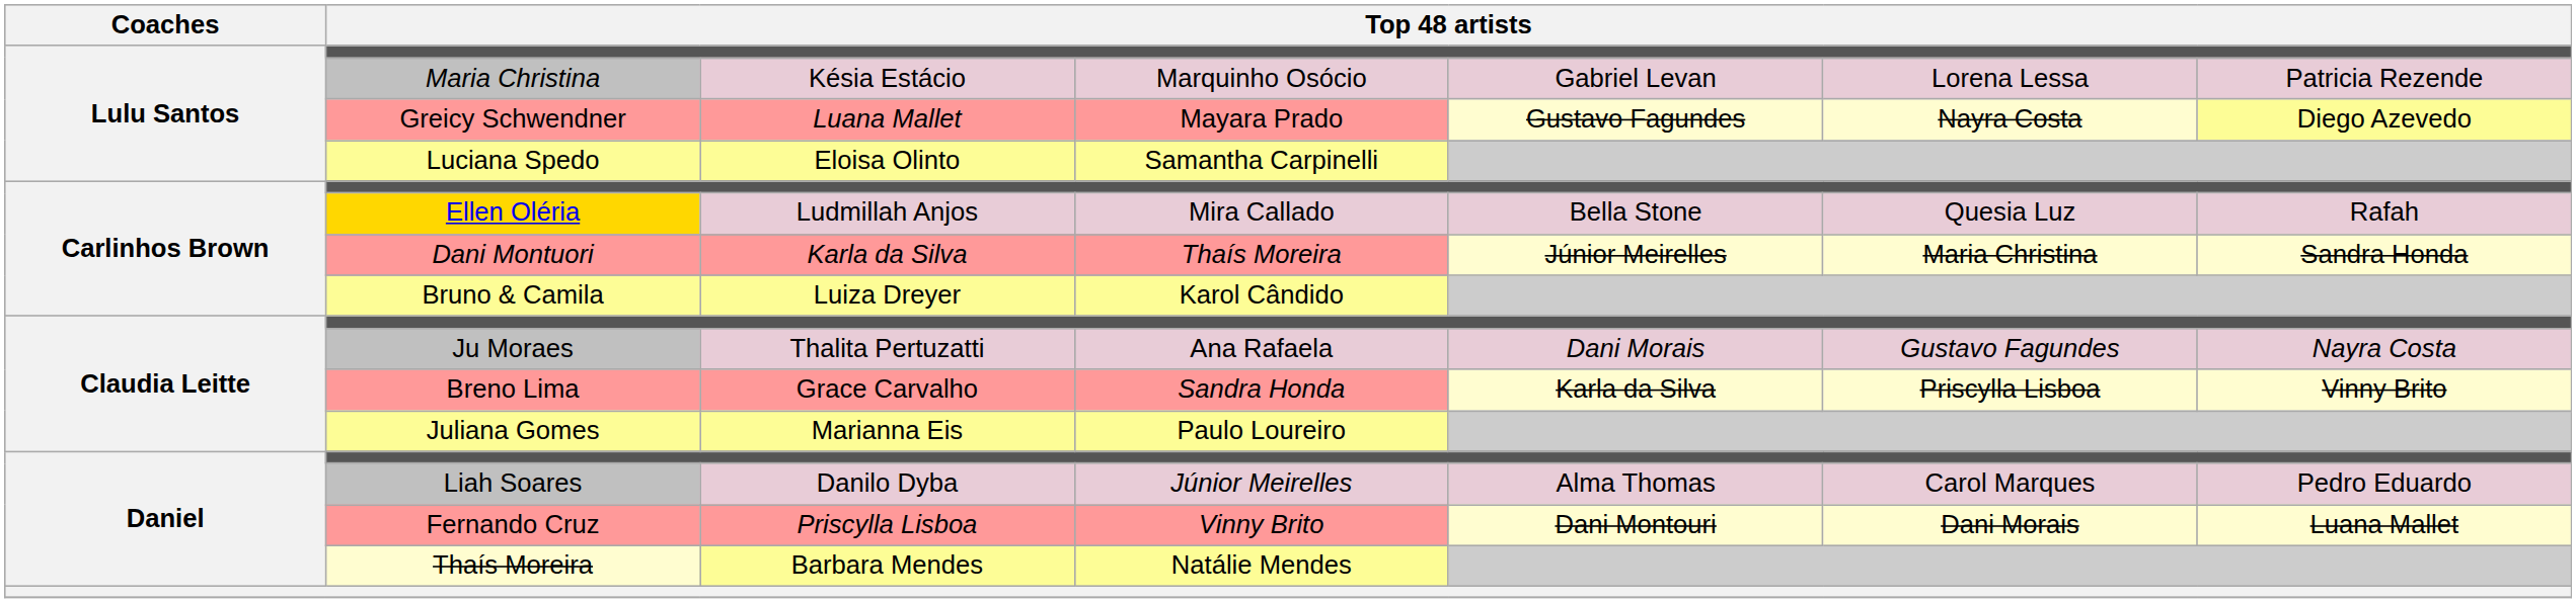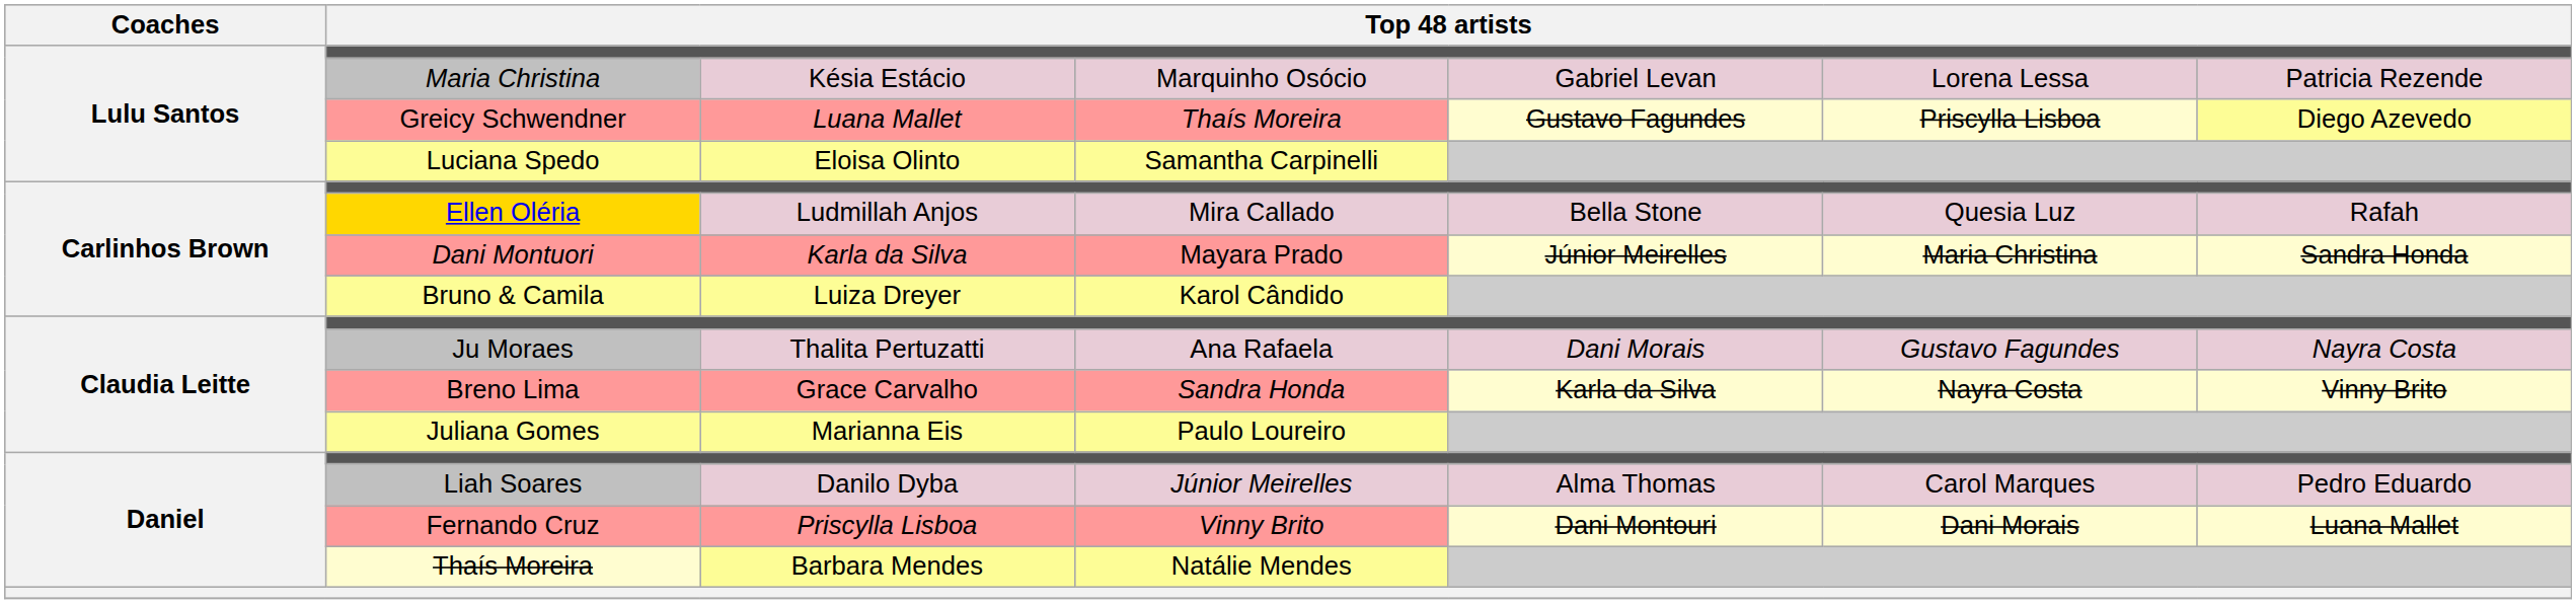 <table class="wikitable" style="text-align:center; width:100%;">
 <tr>
 <th scope="col" width="12%">Coaches</th>
 <th scope="col" width="85%" colspan=6>Top 48 artists</th>
 </tr>
 <tr>
 <th rowspan=4>Lulu Santos</th>
 <td colspan=6  bgcolor=555555></td>
 </tr>
 <tr>
 <td width="14%" bgcolor=C0C0C0><em>Maria Christina</em></td>
 <td width="14%" bgcolor=E8CCD7>Késia Estácio</td>
 <td width="14%" bgcolor=E8CCD7>Marquinho Osócio</td>
 <td width="14%" bgcolor=E8CCD7>Gabriel Levan</td>
 <td width="14%" bgcolor=E8CCD7>Lorena Lessa</td>
 <td width="14%" bgcolor=E8CCD7>Patricia Rezende</td>
 </tr>
 <tr>
 <td bgcolor=FF9999>Greicy Schwendner</td>
 <td bgcolor=FF9999><em>Luana Mallet</em></td>
-<td bgcolor=FF9999>Mayara Prado</td>
+<td bgcolor=FF9999><em>Thaís Moreira</em></td>
 <td bgcolor=FFFDD0><s>Gustavo Fagundes</s></td>
-<td bgcolor=FFFDD0><s>Nayra Costa</s></td>
+<td bgcolor=FFFDD0><s>Priscylla Lisboa</s></td>
 <td bgcolor=FDFD96>Diego Azevedo</td>
 </tr>
 <tr>
 <td bgcolor=FDFD96>Luciana Spedo</td>
 <td bgcolor=FDFD96>Eloisa Olinto</td>
 <td bgcolor=FDFD96>Samantha Carpinelli</td>
 <td bgcolor=CCCCCC colspan=3></td>
 </tr>
 <tr>
 <th rowspan=4>Carlinhos Brown</th>
 <td colspan=6  bgcolor=555555></td>
 </tr>
 <tr>
 <td bgcolor=FFD700><a href='#'>Ellen Oléria</a></td>
 <td bgcolor=E8CCD7>Ludmillah Anjos</td>
 <td bgcolor=E8CCD7>Mira Callado</td>
 <td bgcolor=E8CCD7>Bella Stone</td>
 <td bgcolor=E8CCD7>Quesia Luz</td>
 <td bgcolor=E8CCD7>Rafah</td>
 </tr>
 <tr>
 <td bgcolor=FF9999><em>Dani Montuori</em></td>
 <td bgcolor=FF9999><em>Karla da Silva</em></td>
-<td bgcolor=FF9999><em>Thaís Moreira</em></td>
+<td bgcolor=FF9999>Mayara Prado</td>
 <td bgcolor=FFFDD0><s>Júnior Meirelles</s></td>
 <td bgcolor=FFFDD0><s>Maria Christina</s></td>
 <td bgcolor=FFFDD0><s>Sandra Honda</s></td>
 </tr>
 <tr>
 <td bgcolor=FDFD96>Bruno & Camila</td>
 <td bgcolor=FDFD96>Luiza Dreyer</td>
 <td bgcolor=FDFD96>Karol Cândido</td>
 <td bgcolor=CCCCCC colspan=3></td>
 </tr>
 <tr>
 <th rowspan=4>Claudia Leitte</th>
 <td colspan=6  bgcolor=555555></td>
 </tr>
 <tr>
 <td bgcolor=C0C0C0>Ju Moraes</td>
 <td bgcolor=E8CCD7>Thalita Pertuzatti</td>
 <td bgcolor=E8CCD7>Ana Rafaela</td>
 <td bgcolor=E8CCD7><em>Dani Morais</em></td>
 <td bgcolor=E8CCD7><em>Gustavo Fagundes</em></td>
 <td bgcolor=E8CCD7><em>Nayra Costa</em></td>
 </tr>
 <tr>
 <td bgcolor=FF9999>Breno Lima</td>
 <td bgcolor=FF9999>Grace Carvalho</td>
 <td bgcolor=FF9999><em>Sandra Honda</em></td>
 <td bgcolor=FFFDD0><s>Karla da Silva</s></td>
-<td bgcolor=FFFDD0><s>Priscylla Lisboa</s></td>
+<td bgcolor=FFFDD0><s>Nayra Costa</s></td>
 <td bgcolor=FFFDD0><s>Vinny Brito</s></td>
 </tr>
 <tr>
 <td bgcolor=FDFD96>Juliana Gomes</td>
 <td bgcolor=FDFD96>Marianna Eis</td>
 <td bgcolor=FDFD96>Paulo Loureiro</td>
 <td bgcolor=CCCCCC colspan=3></td>
 </tr>
 <tr>
 <th rowspan=4>Daniel</th>
 <td colspan=6  bgcolor=555555></td>
 </tr>
 <tr>
 <td bgcolor=C0C0C0>Liah Soares</td>
 <td bgcolor=E8CCD7>Danilo Dyba</td>
 <td bgcolor=E8CCD7><em>Júnior Meirelles</em></td>
 <td bgcolor=E8CCD7>Alma Thomas</td>
 <td bgcolor=E8CCD7>Carol Marques</td>
 <td bgcolor=E8CCD7>Pedro Eduardo</td>
 </tr>
 <tr>
 <td bgcolor=FF9999>Fernando Cruz</td>
 <td bgcolor=FF9999><em>Priscylla Lisboa</em></td>
 <td bgcolor=FF9999><em>Vinny Brito</em></td>
 <td bgcolor=FFFDD0><s>Dani Montouri</s></td>
 <td bgcolor=FFFDD0><s>Dani Morais</s></td>
 <td bgcolor=FFFDD0><s>Luana Mallet</s></td>
 </tr>
 <tr>
 <td bgcolor=FFFDD0><s>Thaís Moreira</s></td>
 <td bgcolor=FDFD96>Barbara Mendes</td>
 <td bgcolor=FDFD96>Natálie Mendes</td>
 <td bgcolor=CCCCCC colspan=3></td>
 </tr>
 <tr>
 <th style="font-size:90%; line-height:12px;" colspan=7></th>
 </tr>
 <tr>
 </tr>
 </table>
